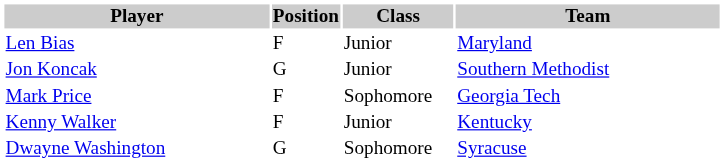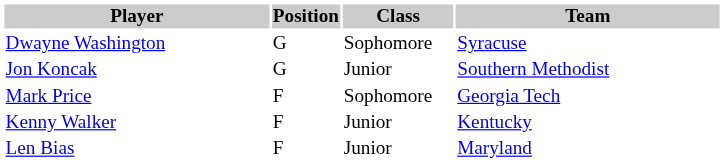 <table style="width:600px" "border:'1' 'solid' 'gray'">
 <tr>
 <th bgcolor="#CCCCCC" style="width:40%">Player</th>
 <th bgcolor="#CCCCCC" style="width:4%">Position</th>
 <th bgcolor="#CCCCCC" style="width:16%">Class</th>
 <th bgcolor="#CCCCCC" style="width:40%">Team</th>
 </tr>
 <tr>
-<td><a href='#'>Len Bias</a></td>
-<td>F</td>
-<td>Junior</td>
-<td><a href='#'>Maryland</a></td>
+<td><a href='#'>Dwayne Washington</a></td>
+<td>G</td>
+<td>Sophomore</td>
+<td><a href='#'>Syracuse</a></td>
 </tr>
 <tr>
 <td><a href='#'>Jon Koncak</a></td>
 <td>G</td>
 <td>Junior</td>
 <td><a href='#'>Southern Methodist</a></td>
 </tr>
 <tr>
 <td><a href='#'>Mark Price</a></td>
 <td>F</td>
 <td>Sophomore</td>
 <td><a href='#'>Georgia Tech</a></td>
 </tr>
 <tr>
 <td><a href='#'>Kenny Walker</a></td>
 <td>F</td>
 <td>Junior</td>
 <td><a href='#'>Kentucky</a></td>
 </tr>
 <tr>
-<td><a href='#'>Dwayne Washington</a></td>
-<td>G</td>
-<td>Sophomore</td>
-<td><a href='#'>Syracuse</a></td>
+<td><a href='#'>Len Bias</a></td>
+<td>F</td>
+<td>Junior</td>
+<td><a href='#'>Maryland</a></td>
 </tr>
 </table>
